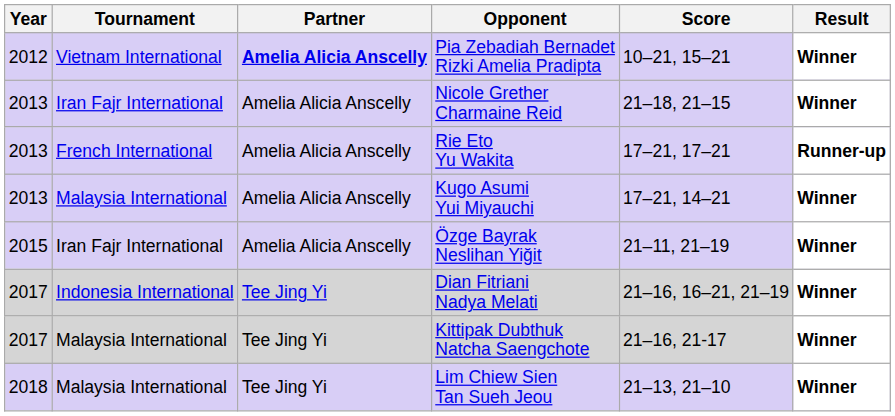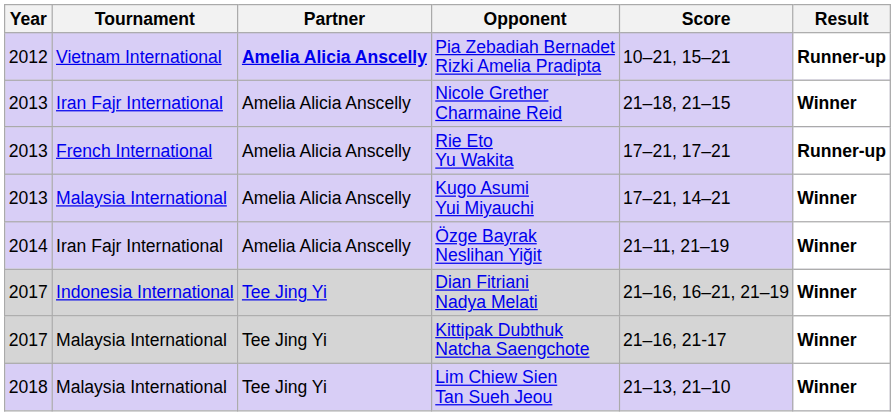 <table class="sortable wikitable" style="font-size: 90%;">
 <tr>
 <th>Year</th>
 <th>Tournament</th>
 <th>Partner</th>
 <th>Opponent</th>
 <th>Score</th>
 <th>Result</th>
 </tr>
 <tr style="background:#D8CEF6">
 <td align="center">2012</td>
 <td align="left"><a href='#'>Vietnam International</a></td>
 <td align="left"><strong> <a href='#'>Amelia Alicia Anscelly</a></strong></td>
 <td align="left"> <a href='#'>Pia Zebadiah Bernadet</a><br> <a href='#'>Rizki Amelia Pradipta</a></td>
 <td align="left">10–21, 15–21</td>
-<td style="text-align:left; background:white"> <strong>Winner</strong></td>
+<td style="text-align:left; background:white"> <strong>Runner-up</strong></td>
 </tr>
 <tr style="background:#D8CEF6">
 <td align="center">2013</td>
 <td align="left"><a href='#'>Iran Fajr International</a></td>
 <td align="left"> Amelia Alicia Anscelly</td>
 <td align="left"> <a href='#'>Nicole Grether</a><br> <a href='#'>Charmaine Reid</a></td>
 <td align="left">21–18, 21–15</td>
 <td style="text-align:left; background:white"> <strong>Winner</strong></td>
 </tr>
 <tr style="background:#D8CEF6">
 <td align="center">2013</td>
 <td align="left"><a href='#'>French International</a></td>
 <td align="left"> Amelia Alicia Anscelly</td>
 <td align="left"> <a href='#'>Rie Eto</a><br> <a href='#'>Yu Wakita</a></td>
 <td align="left">17–21, 17–21</td>
 <td style="text-align:left; background:white"> <strong>Runner-up</strong></td>
 </tr>
 <tr style="background:#D8CEF6">
 <td align="center">2013</td>
 <td align="left"><a href='#'>Malaysia International</a></td>
 <td align="left"> Amelia Alicia Anscelly</td>
 <td align="left"> <a href='#'>Kugo Asumi</a><br> <a href='#'>Yui Miyauchi</a></td>
 <td align="left">17–21, 14–21</td>
 <td style="text-align:left; background:white"> <strong>Winner</strong></td>
 </tr>
 <tr style="background:#D8CEF6">
-<td align="center">2015</td>
+<td align="center">2014</td>
 <td align="left">Iran Fajr International</td>
 <td align="left"> Amelia Alicia Anscelly</td>
 <td align="left"> <a href='#'>Özge Bayrak</a><br> <a href='#'>Neslihan Yiğit</a></td>
 <td align="left">21–11, 21–19</td>
 <td style="text-align:left; background:white"> <strong>Winner</strong></td>
 </tr>
 <tr style="background:#D5D5D5">
 <td align="center">2017</td>
 <td align="left"><a href='#'>Indonesia International</a></td>
 <td align="left"> <a href='#'>Tee Jing Yi</a></td>
 <td align="left"> <a href='#'>Dian Fitriani</a><br> <a href='#'>Nadya Melati</a></td>
 <td align="left">21–16, 16–21, 21–19</td>
 <td style="text-align:left; background:white"> <strong>Winner</strong></td>
 </tr>
 <tr style="background:#D5D5D5">
 <td align="center">2017</td>
 <td align="left">Malaysia International</td>
 <td align="left"> Tee Jing Yi</td>
 <td align="left"> <a href='#'>Kittipak Dubthuk</a><br> <a href='#'>Natcha Saengchote</a></td>
 <td align="left">21–16, 21-17</td>
 <td style="text-align:left; background:white"> <strong>Winner</strong></td>
 </tr>
 <tr style="background:#D8CEF6">
 <td align="center">2018</td>
 <td align="left">Malaysia International</td>
 <td align="left"> Tee Jing Yi</td>
 <td align="left"> <a href='#'>Lim Chiew Sien</a><br> <a href='#'>Tan Sueh Jeou</a></td>
 <td align="left">21–13, 21–10</td>
 <td style="text-align:left; background:white"> <strong>Winner</strong></td>
 </tr>
 </table>
